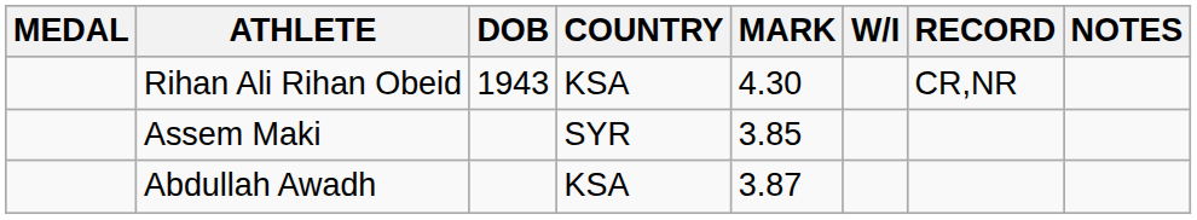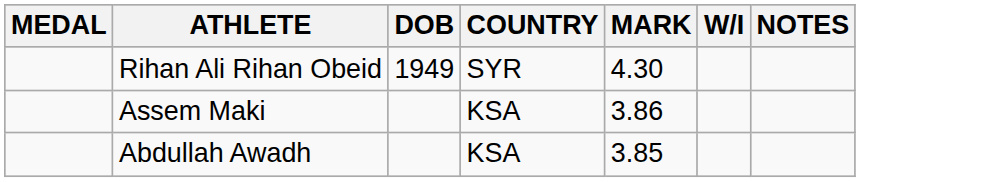 <table class="wikitable">
 <tr>
 <th>MEDAL</th>
 <th>ATHLETE</th>
 <th>DOB</th>
 <th>COUNTRY</th>
 <th>MARK</th>
 <th>W/I</th>
-<th>RECORD</th>
 <th>NOTES</th>
 </tr>
 <tr>
 <td></td>
 <td>Rihan Ali Rihan Obeid</td>
-<td>1943</td>
-<td>KSA</td>
+<td>1949</td>
+<td>SYR</td>
 <td>4.30</td>
 <td></td>
-<td>CR,NR</td>
 <td></td>
 </tr>
 <tr>
 <td></td>
 <td>Assem Maki</td>
 <td></td>
-<td>SYR</td>
-<td>3.85</td>
-<td></td>
+<td>KSA</td>
+<td>3.86</td>
 <td></td>
 <td></td>
 </tr>
 <tr>
 <td></td>
 <td>Abdullah Awadh</td>
 <td></td>
 <td>KSA</td>
-<td>3.87</td>
-<td></td>
+<td>3.85</td>
 <td></td>
 <td></td>
 </tr>
 </table>
